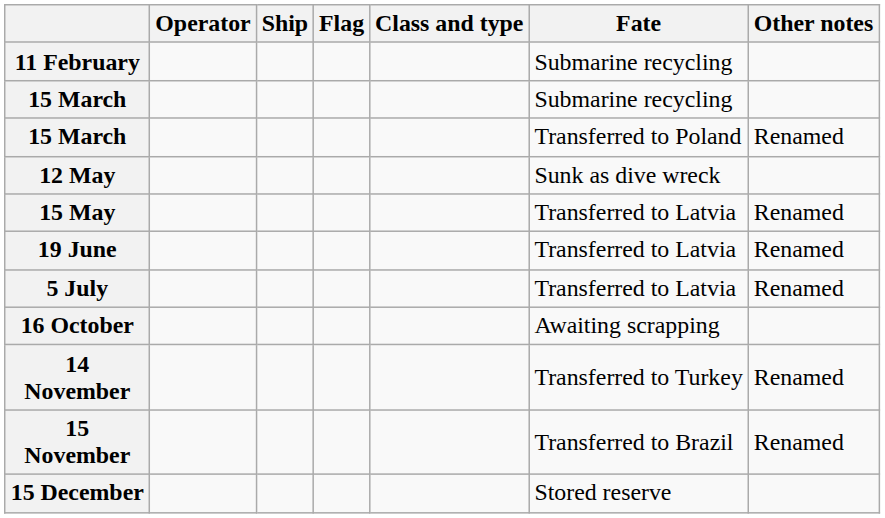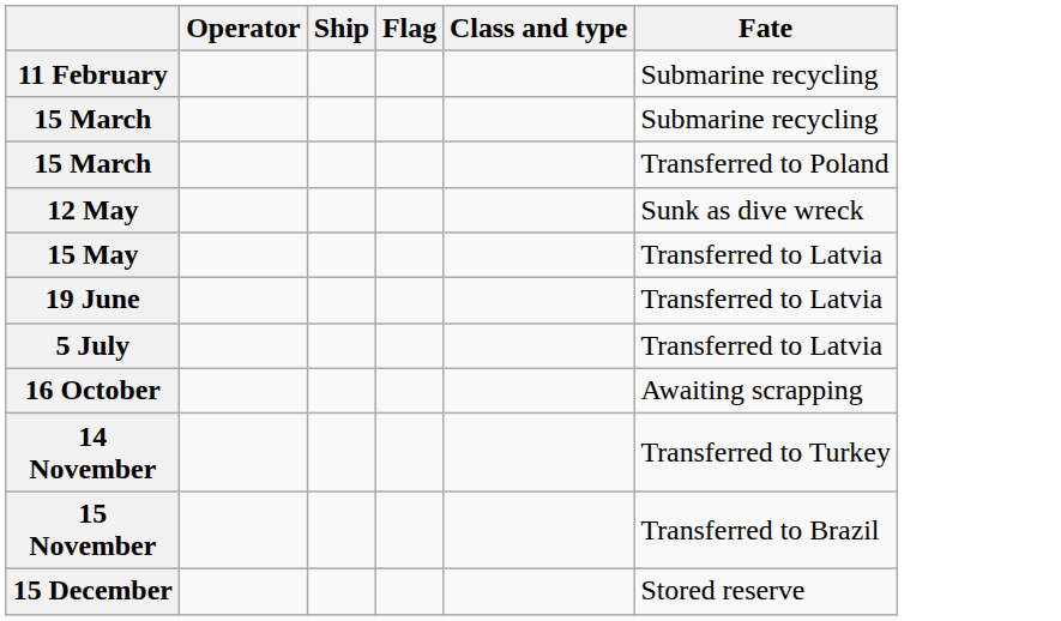 <table Class="wikitable">
 <tr>
 <th width="90"></th>
 <th>Operator</th>
 <th>Ship</th>
 <th>Flag</th>
 <th>Class and type</th>
 <th>Fate</th>
-<th>Other notes</th>
 </tr>
 <tr ---->
 <th>11 February</th>
 <td></td>
 <td><strong></strong></td>
 <td></td>
 <td></td>
 <td>Submarine recycling</td>
-<td></td>
 </tr>
 <tr ---->
 <th>15 March</th>
 <td></td>
 <td><strong></strong></td>
 <td></td>
 <td></td>
 <td>Submarine recycling</td>
-<td></td>
 </tr>
 <tr ---->
 <th>15 March</th>
 <td></td>
 <td><strong></strong></td>
 <td></td>
 <td></td>
 <td>Transferred to Poland</td>
-<td>Renamed </td>
 </tr>
 <tr ---->
 <th>12 May</th>
 <td></td>
 <td><strong></strong></td>
 <td></td>
 <td></td>
 <td>Sunk as dive wreck</td>
-<td></td>
 </tr>
 <tr ---->
 <th>15 May</th>
 <td></td>
 <td><strong></strong></td>
 <td></td>
 <td></td>
 <td>Transferred to Latvia</td>
-<td>Renamed </td>
 </tr>
 <tr ---->
 <th>19 June</th>
 <td></td>
 <td><strong></strong></td>
 <td></td>
 <td></td>
 <td>Transferred to Latvia</td>
-<td>Renamed </td>
 </tr>
 <tr ---->
 <th>5 July</th>
 <td></td>
 <td><strong></strong></td>
 <td></td>
 <td></td>
 <td>Transferred to Latvia</td>
-<td>Renamed </td>
 </tr>
 <tr ---->
 <th>16 October</th>
 <td></td>
 <td><strong></strong></td>
 <td></td>
 <td></td>
 <td>Awaiting scrapping</td>
-<td></td>
 </tr>
 <tr ---->
 <th>14 November</th>
 <td></td>
 <td><strong></strong></td>
 <td></td>
 <td></td>
 <td>Transferred to Turkey</td>
-<td>Renamed </td>
 </tr>
 <tr ---->
 <th>15 November</th>
 <td></td>
 <td><strong></strong></td>
 <td></td>
 <td></td>
 <td>Transferred to Brazil</td>
-<td>Renamed </td>
 </tr>
 <tr ---->
 <th>15 December</th>
 <td></td>
 <td><strong></strong></td>
 <td></td>
 <td></td>
 <td>Stored reserve</td>
-<td></td>
 </tr>
 </table>
